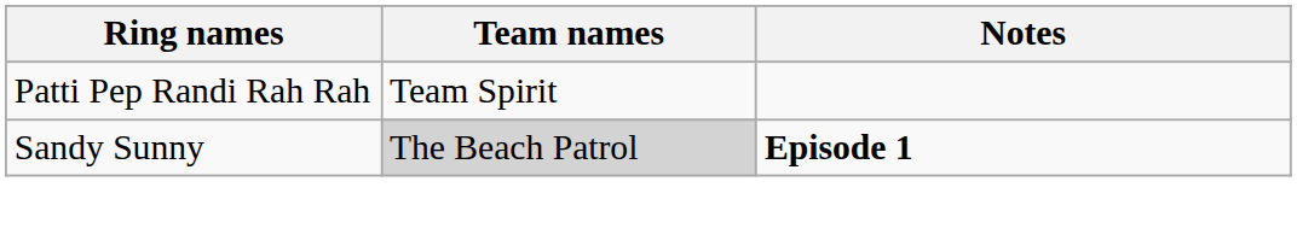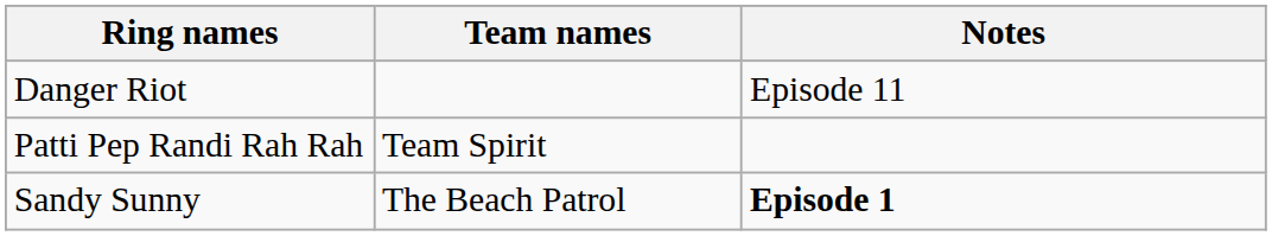 <table class="wikitable sortable" style="width:65%;">
 <tr>
 <th width=19%>Ring names</th>
 <th width=19%>Team names</th>
 <th width=27%>Notes</th>
+</tr>
+<tr>
+<td>Danger  Riot</td>
+<td></td>
+<td>Episode 11</td>
 </tr>
 <tr>
 <td>Patti Pep  Randi Rah Rah</td>
 <td>Team Spirit</td>
 <td></td>
 </tr>
 <tr>
 <td>Sandy  Sunny</td>
-<td style="background: lightgrey;">The Beach Patrol</td>
+<td>The Beach Patrol</td>
 <td><strong>Episode 1</strong></td>
 </tr>
 </table>
